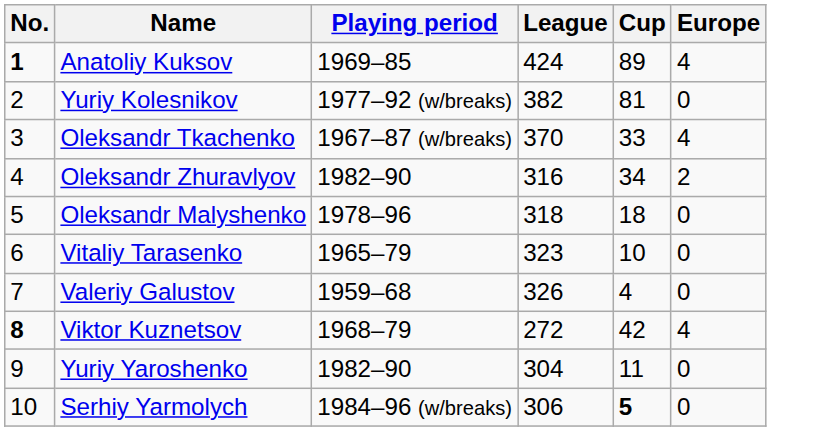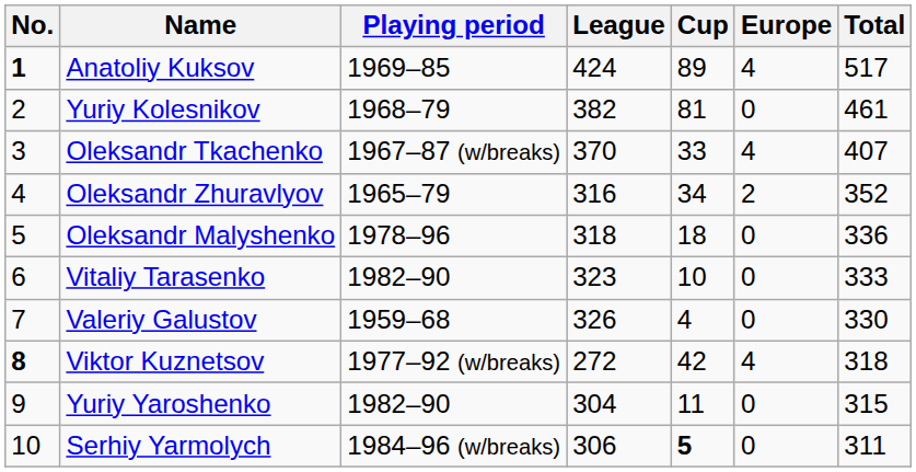 <table class="wikitable">
 <tr>
 <th>No.</th>
 <th>Name</th>
 <th><a href='#'>Playing period</a></th>
 <th>League</th>
 <th>Cup</th>
 <th>Europe</th>
+<th>Total</th>
 </tr>
 <tr>
 <td><strong>1</strong></td>
 <td><a href='#'>Anatoliy Kuksov</a></td>
 <td>1969–85</td>
 <td>424</td>
 <td>89</td>
 <td>4</td>
+<td>517</td>
 </tr>
 <tr>
 <td>2</td>
 <td><a href='#'>Yuriy Kolesnikov</a></td>
-<td>1977–92 <small>(w/breaks)</small></td>
+<td>1968–79</td>
 <td>382</td>
 <td>81</td>
 <td>0</td>
+<td>461</td>
 </tr>
 <tr>
 <td>3</td>
 <td><a href='#'>Oleksandr Tkachenko</a></td>
 <td>1967–87 <small>(w/breaks)</small></td>
 <td>370</td>
 <td>33</td>
 <td>4</td>
+<td>407</td>
 </tr>
 <tr>
 <td>4</td>
 <td><a href='#'>Oleksandr Zhuravlyov</a></td>
-<td>1982–90</td>
+<td>1965–79</td>
 <td>316</td>
 <td>34</td>
 <td>2</td>
+<td>352</td>
 </tr>
 <tr>
 <td>5</td>
 <td><a href='#'>Oleksandr Malyshenko</a></td>
 <td>1978–96</td>
 <td>318</td>
 <td>18</td>
 <td>0</td>
+<td>336</td>
 </tr>
 <tr>
 <td>6</td>
 <td><a href='#'>Vitaliy Tarasenko</a></td>
-<td>1965–79</td>
+<td>1982–90</td>
 <td>323</td>
 <td>10</td>
 <td>0</td>
+<td>333</td>
 </tr>
 <tr>
 <td>7</td>
 <td><a href='#'>Valeriy Galustov</a></td>
 <td>1959–68</td>
 <td>326</td>
 <td>4</td>
 <td>0</td>
+<td>330</td>
 </tr>
 <tr>
 <td><strong>8</strong></td>
 <td><a href='#'>Viktor Kuznetsov</a></td>
-<td>1968–79</td>
+<td>1977–92 <small>(w/breaks)</small></td>
 <td>272</td>
 <td>42</td>
 <td>4</td>
+<td>318</td>
 </tr>
 <tr>
 <td>9</td>
 <td><a href='#'>Yuriy Yaroshenko</a></td>
 <td>1982–90</td>
 <td>304</td>
 <td>11</td>
 <td>0</td>
+<td>315</td>
 </tr>
 <tr>
 <td>10</td>
 <td><a href='#'>Serhiy Yarmolych</a></td>
 <td>1984–96 <small>(w/breaks)</small></td>
 <td>306</td>
 <td><strong>5</strong></td>
 <td>0</td>
+<td>311</td>
 </tr>
 </table>
